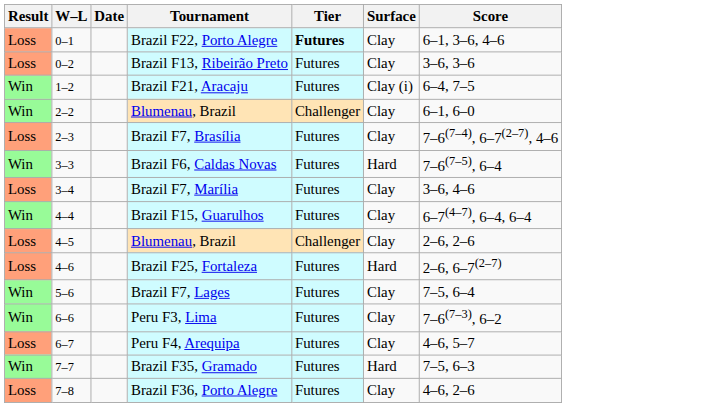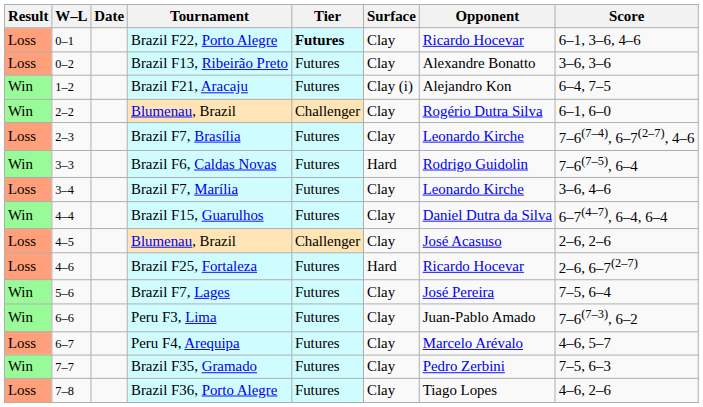 <table class="sortable wikitable">
 <tr>
 <th>Result</th>
 <th class="unsortable">W–L</th>
 <th>Date</th>
 <th>Tournament</th>
 <th>Tier</th>
 <th>Surface</th>
+<th>Opponent</th>
 <th class="unsortable">Score</th>
 </tr>
 <tr>
 <td bgcolor=FFA07A>Loss</td>
 <td><small>0–1</small></td>
 <td></td>
 <td style="background:#cffcff;">Brazil F22, <a href='#'>Porto Alegre</a></td>
 <td style="background:#cffcff;"><strong>Futures</strong></td>
 <td>Clay</td>
+<td> <a href='#'>Ricardo Hocevar</a></td>
 <td>6–1, 3–6, 4–6</td>
 </tr>
 <tr>
 <td bgcolor=FFA07A>Loss</td>
 <td><small>0–2</small></td>
 <td></td>
 <td style="background:#cffcff;">Brazil F13, <a href='#'>Ribeirão Preto</a></td>
 <td style="background:#cffcff;">Futures</td>
 <td>Clay</td>
+<td> Alexandre Bonatto</td>
 <td>3–6, 3–6</td>
 </tr>
 <tr>
 <td bgcolor=98FB98>Win</td>
 <td><small>1–2</small></td>
 <td></td>
 <td style="background:#cffcff;">Brazil F21, <a href='#'>Aracaju</a></td>
 <td style="background:#cffcff;">Futures</td>
 <td>Clay (i)</td>
+<td> Alejandro Kon</td>
 <td>6–4, 7–5</td>
 </tr>
 <tr>
 <td bgcolor=98FB98>Win</td>
 <td><small>2–2</small></td>
 <td><a href='#'></a></td>
 <td style="background:moccasin;"><a href='#'>Blumenau</a>, Brazil</td>
 <td style="background:moccasin;">Challenger</td>
 <td>Clay</td>
+<td> <a href='#'>Rogério Dutra Silva</a></td>
 <td>6–1, 6–0</td>
 </tr>
 <tr>
 <td bgcolor=FFA07A>Loss</td>
 <td><small>2–3</small></td>
 <td></td>
 <td style="background:#cffcff;">Brazil F7, <a href='#'>Brasília</a></td>
 <td style="background:#cffcff;">Futures</td>
 <td>Clay</td>
+<td> <a href='#'>Leonardo Kirche</a></td>
 <td>7–6<sup>(7–4)</sup>, 6–7<sup>(2–7)</sup>, 4–6</td>
 </tr>
 <tr>
 <td bgcolor=98FB98>Win</td>
 <td><small>3–3</small></td>
 <td></td>
 <td style="background:#cffcff;">Brazil F6, <a href='#'>Caldas Novas</a></td>
 <td style="background:#cffcff;">Futures</td>
 <td>Hard</td>
+<td> <a href='#'>Rodrigo Guidolin</a></td>
 <td>7–6<sup>(7–5)</sup>, 6–4</td>
 </tr>
 <tr>
 <td bgcolor=FFA07A>Loss</td>
 <td><small>3–4</small></td>
 <td></td>
 <td style="background:#cffcff;">Brazil F7, <a href='#'>Marília</a></td>
 <td style="background:#cffcff;">Futures</td>
 <td>Clay</td>
+<td> <a href='#'>Leonardo Kirche</a></td>
 <td>3–6, 4–6</td>
 </tr>
 <tr>
 <td bgcolor=98FB98>Win</td>
 <td><small>4–4</small></td>
 <td></td>
 <td style="background:#cffcff;">Brazil F15, <a href='#'>Guarulhos</a></td>
 <td style="background:#cffcff;">Futures</td>
 <td>Clay</td>
+<td> <a href='#'>Daniel Dutra da Silva</a></td>
 <td>6–7<sup>(4–7)</sup>, 6–4, 6–4</td>
 </tr>
 <tr>
 <td bgcolor=FFA07A>Loss</td>
 <td><small>4–5</small></td>
 <td><a href='#'></a></td>
 <td style="background:moccasin;"><a href='#'>Blumenau</a>, Brazil</td>
 <td style="background:moccasin;">Challenger</td>
 <td>Clay</td>
+<td> <a href='#'>José Acasuso</a></td>
 <td>2–6, 2–6</td>
 </tr>
 <tr>
 <td bgcolor=FFA07A>Loss</td>
 <td><small>4–6</small></td>
 <td></td>
 <td style="background:#cffcff;">Brazil F25, <a href='#'>Fortaleza</a></td>
 <td style="background:#cffcff;">Futures</td>
 <td>Hard</td>
+<td> <a href='#'>Ricardo Hocevar</a></td>
 <td>2–6, 6–7<sup>(2–7)</sup></td>
 </tr>
 <tr>
 <td bgcolor=98FB98>Win</td>
 <td><small>5–6</small></td>
 <td></td>
 <td style="background:#cffcff;">Brazil F7, <a href='#'>Lages</a></td>
 <td style="background:#cffcff;">Futures</td>
 <td>Clay</td>
+<td> <a href='#'>José Pereira</a></td>
 <td>7–5, 6–4</td>
 </tr>
 <tr>
 <td bgcolor=98FB98>Win</td>
 <td><small>6–6</small></td>
 <td></td>
 <td style="background:#cffcff;">Peru F3, <a href='#'>Lima</a></td>
 <td style="background:#cffcff;">Futures</td>
 <td>Clay</td>
+<td> Juan-Pablo Amado</td>
 <td>7–6<sup>(7–3)</sup>, 6–2</td>
 </tr>
 <tr>
 <td bgcolor=FFA07A>Loss</td>
 <td><small>6–7</small></td>
 <td></td>
 <td style="background:#cffcff;">Peru F4, <a href='#'>Arequipa</a></td>
 <td style="background:#cffcff;">Futures</td>
 <td>Clay</td>
+<td> <a href='#'>Marcelo Arévalo</a></td>
 <td>4–6, 5–7</td>
 </tr>
 <tr>
 <td bgcolor=98FB98>Win</td>
 <td><small>7–7</small></td>
 <td></td>
 <td style="background:#cffcff;">Brazil F35, <a href='#'>Gramado</a></td>
 <td style="background:#cffcff;">Futures</td>
-<td>Hard</td>
+<td>Clay</td>
+<td> <a href='#'>Pedro Zerbini</a></td>
 <td>7–5, 6–3</td>
 </tr>
 <tr>
 <td bgcolor=FFA07A>Loss</td>
 <td><small>7–8</small></td>
 <td></td>
 <td style="background:#cffcff;">Brazil F36, <a href='#'>Porto Alegre</a></td>
 <td style="background:#cffcff;">Futures</td>
 <td>Clay</td>
+<td> Tiago Lopes</td>
 <td>4–6, 2–6</td>
 </tr>
 </table>
